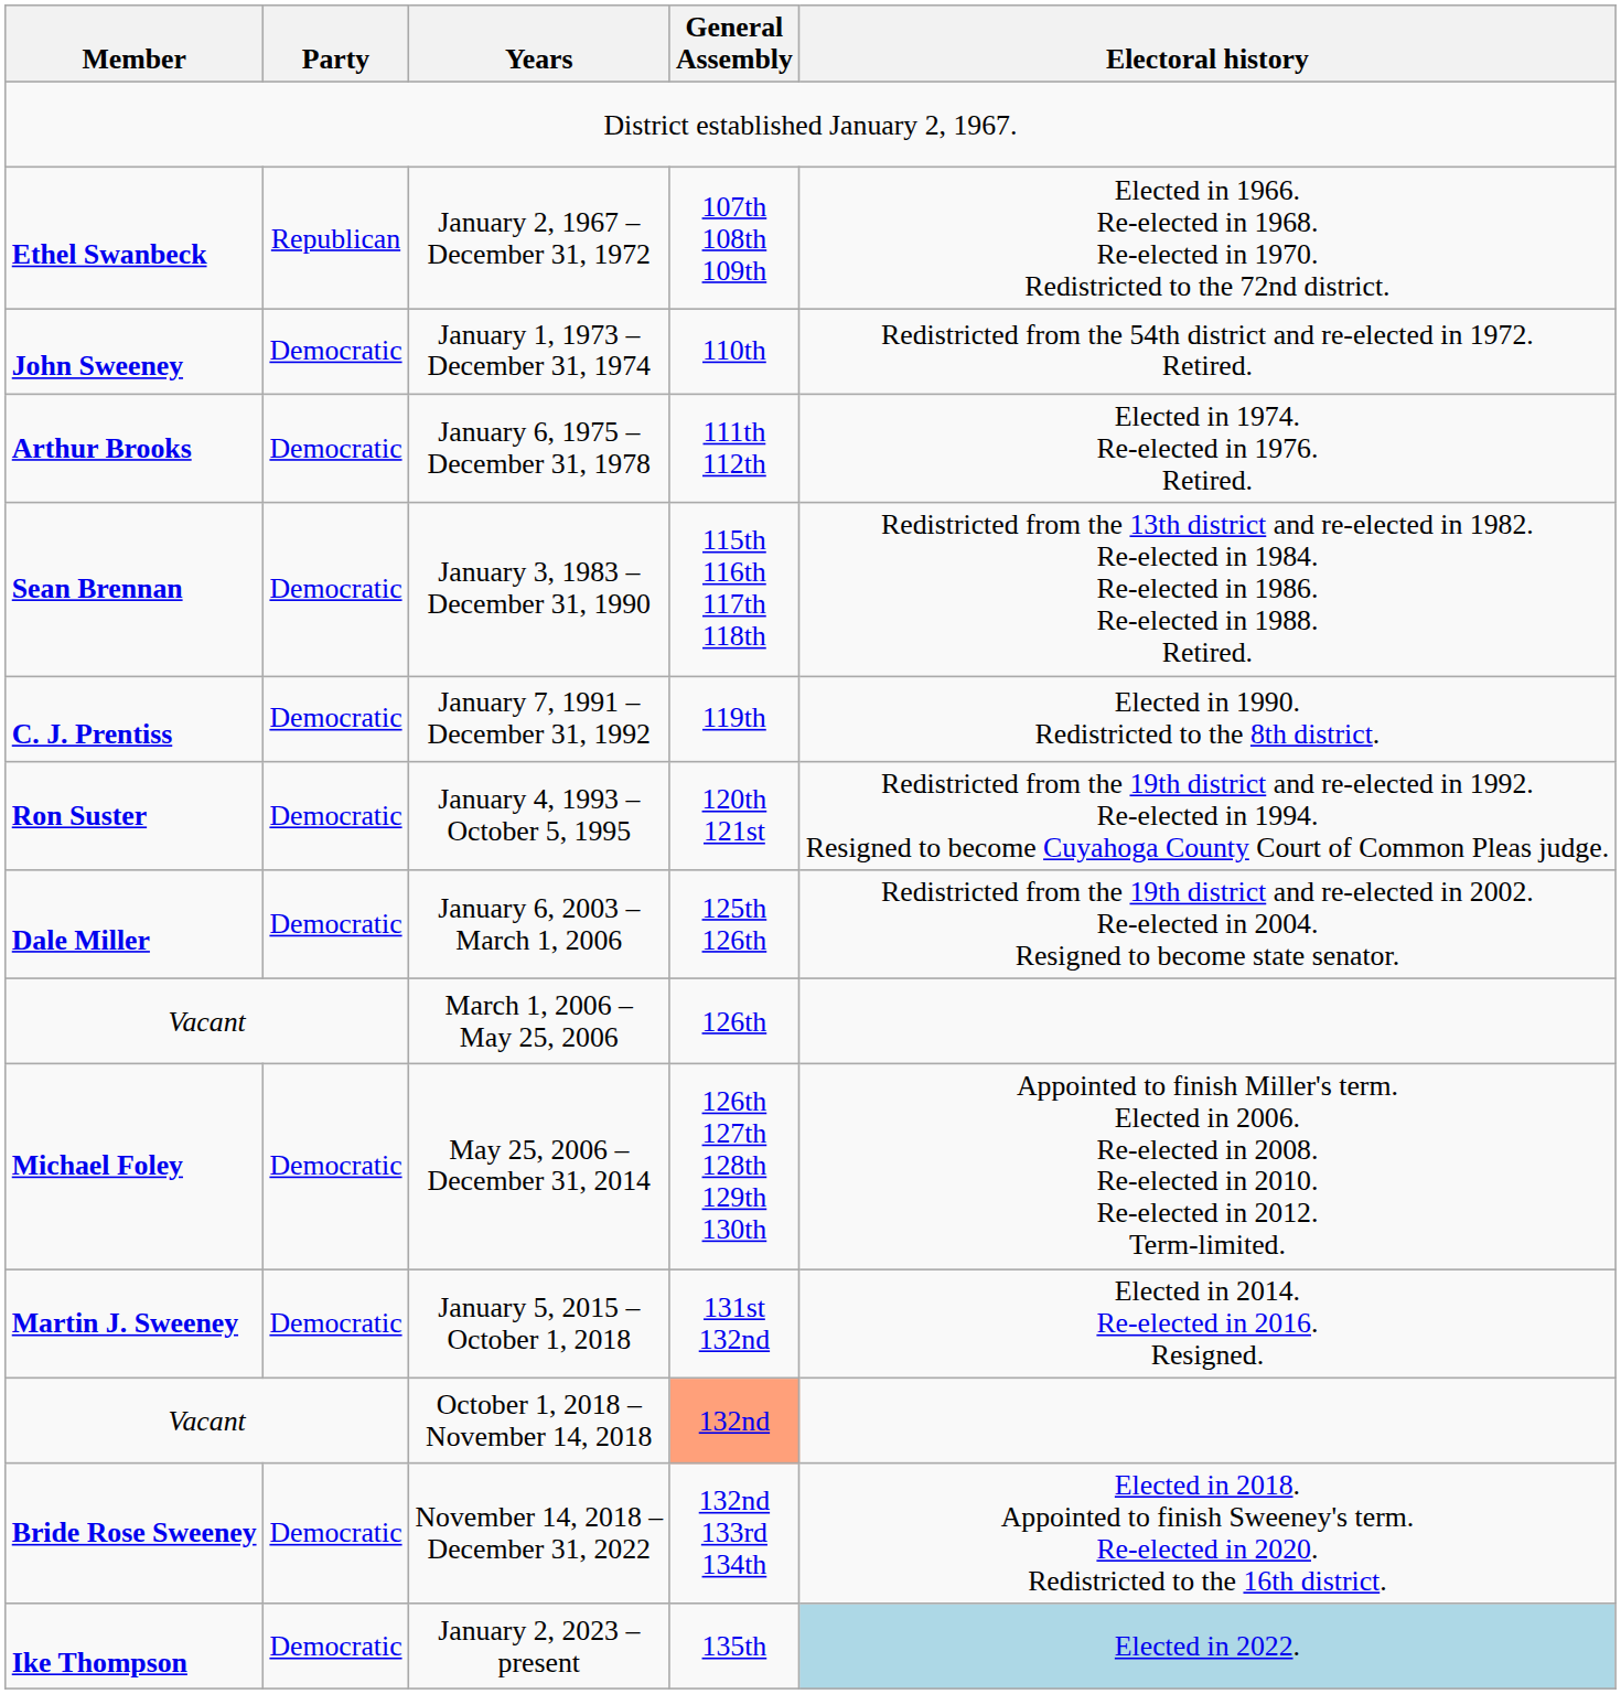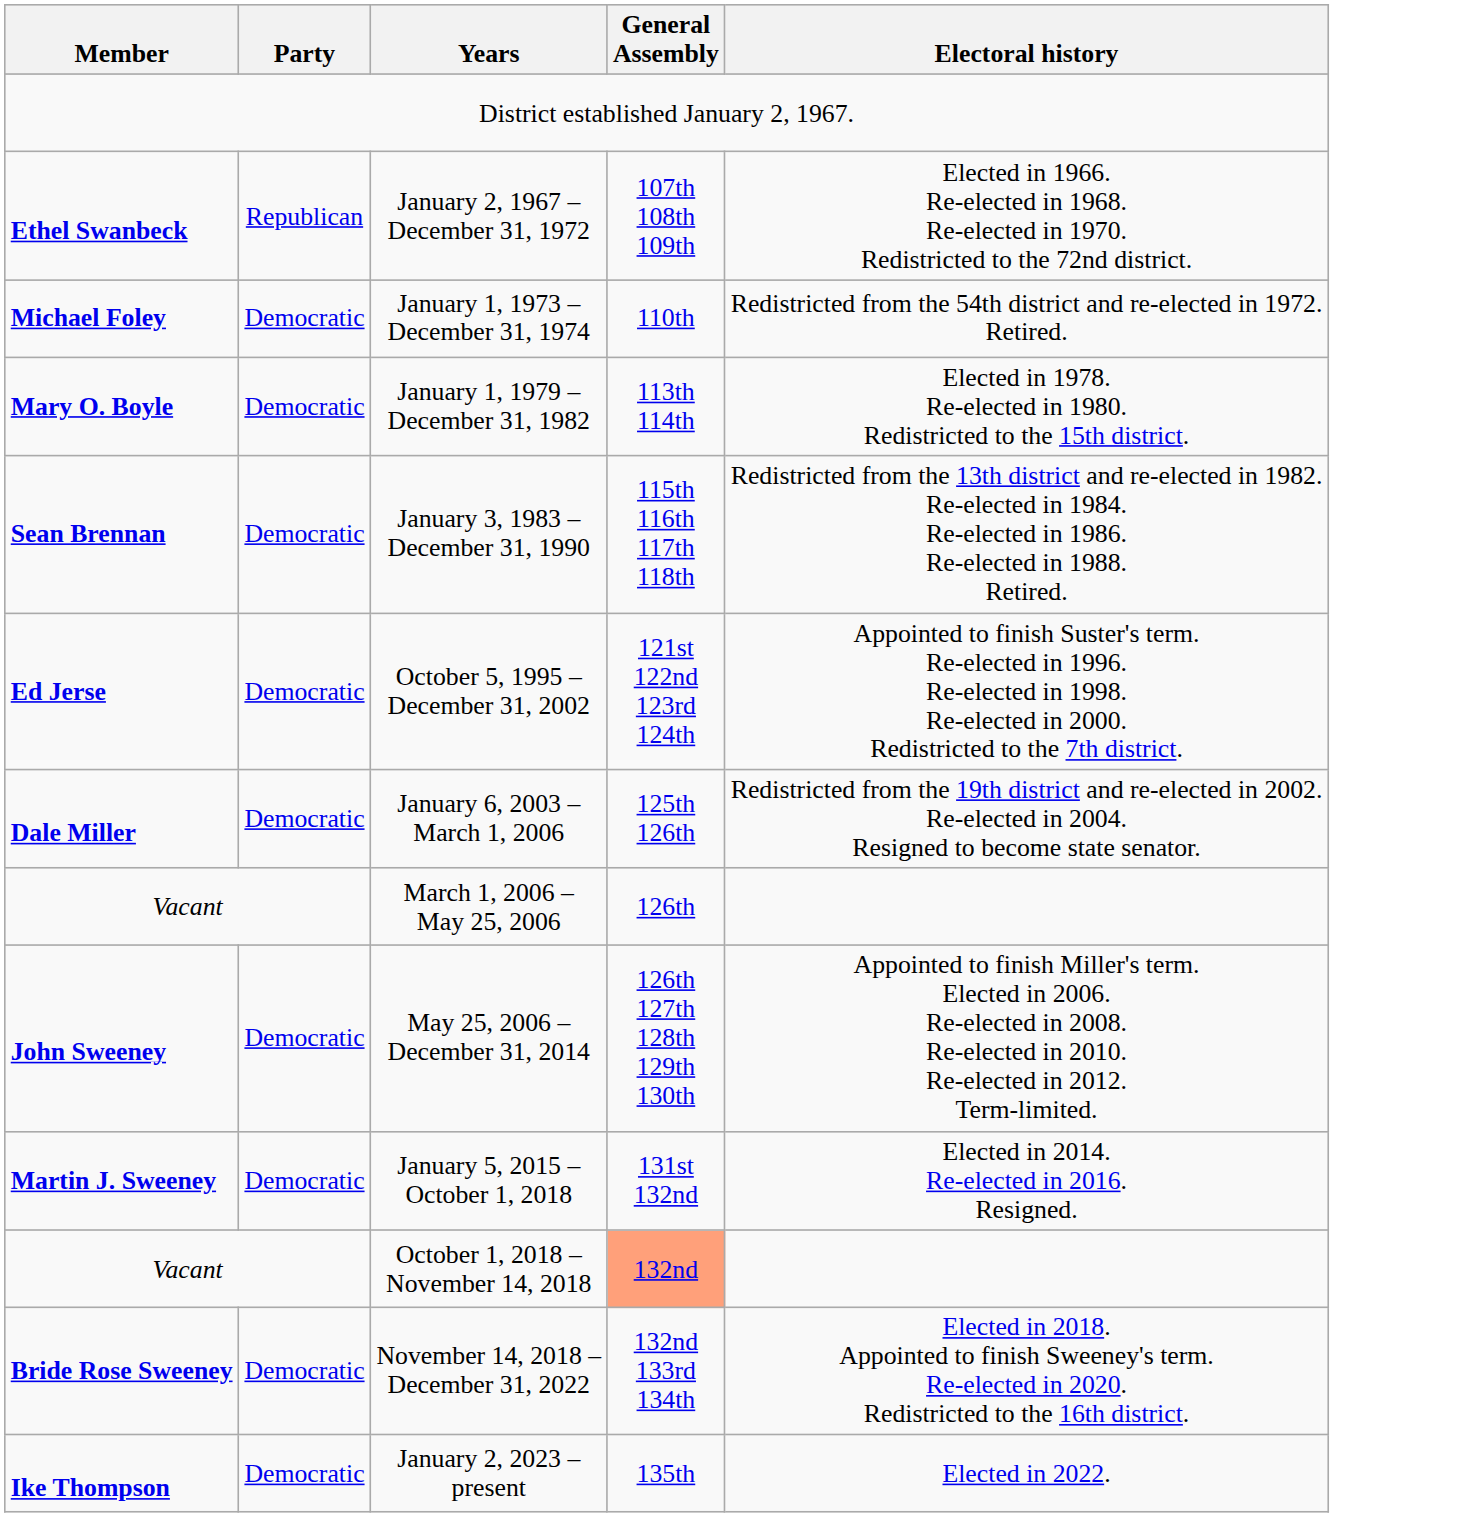 <table class=wikitable style="text-align:center">
 <tr valign=bottom>
 <th>Member</th>
 <th>Party</th>
 <th>Years</th>
 <th>General<br>Assembly</th>
 <th>Electoral history</th>
 </tr>
 <tr style="height:3em">
 <td colspan=5>District established January 2, 1967.</td>
 </tr>
 <tr style="height:3em">
 <td align=left><br><strong><a href='#'>Ethel Swanbeck</a></strong><br></td>
 <td><a href='#'>Republican</a></td>
 <td>January 2, 1967 –<br>December 31, 1972</td>
 <td><a href='#'>107th</a><br><a href='#'>108th</a><br><a href='#'>109th</a></td>
 <td>Elected in 1966.<br>Re-elected in 1968.<br>Re-elected in 1970.<br>Redistricted to the 72nd district.</td>
 </tr>
 <tr style="height:3em">
-<td align=left><br><strong><a href='#'>John Sweeney</a></strong><br></td>
+<td align=left><strong><a href='#'>Michael Foley</a></strong><br></td>
 <td><a href='#'>Democratic</a></td>
 <td>January 1, 1973 –<br>December 31, 1974</td>
 <td><a href='#'>110th</a></td>
 <td>Redistricted from the 54th district and re-elected in 1972.<br>Retired.</td>
 </tr>
 <tr style="height:3em">
-<td align=left><strong><a href='#'>Arthur Brooks</a></strong><br></td>
+<td align=left><strong><a href='#'>Mary O. Boyle</a></strong><br></td>
 <td><a href='#'>Democratic</a></td>
-<td>January 6, 1975 –<br>December 31, 1978</td>
-<td><a href='#'>111th</a><br><a href='#'>112th</a></td>
-<td>Elected in 1974.<br>Re-elected in 1976.<br>Retired.</td>
+<td>January 1, 1979 –<br>December 31, 1982</td>
+<td><a href='#'>113th</a><br><a href='#'>114th</a></td>
+<td>Elected in 1978.<br>Re-elected in 1980.<br>Redistricted to the <a href='#'>15th district</a>.</td>
 </tr>
 <tr style="height:3em">
 <td align=left><strong><a href='#'>Sean Brennan</a></strong><br></td>
 <td><a href='#'>Democratic</a></td>
 <td>January 3, 1983 –<br>December 31, 1990</td>
 <td><a href='#'>115th</a><br><a href='#'>116th</a><br><a href='#'>117th</a><br><a href='#'>118th</a></td>
 <td>Redistricted from the <a href='#'>13th district</a> and re-elected in 1982.<br>Re-elected in 1984.<br>Re-elected in 1986.<br>Re-elected in 1988.<br>Retired.</td>
 </tr>
 <tr style="height:3em">
-<td align=left><br><strong><a href='#'>C. J. Prentiss</a></strong><br></td>
+<td align=left><strong><a href='#'>Ed Jerse</a></strong><br></td>
 <td><a href='#'>Democratic</a></td>
-<td>January 7, 1991 –<br>December 31, 1992</td>
-<td><a href='#'>119th</a></td>
-<td>Elected in 1990.<br>Redistricted to the <a href='#'>8th district</a>.</td>
-</tr>
-<tr style="height:3em">
-<td align=left><strong><a href='#'>Ron Suster</a></strong><br></td>
-<td><a href='#'>Democratic</a></td>
-<td>January 4, 1993 –<br>October 5, 1995</td>
-<td><a href='#'>120th</a><br><a href='#'>121st</a></td>
-<td>Redistricted from the <a href='#'>19th district</a> and re-elected in 1992.<br>Re-elected in 1994.<br>Resigned to become <a href='#'>Cuyahoga County</a> Court of Common Pleas judge.</td>
+<td>October 5, 1995 –<br>December 31, 2002</td>
+<td><a href='#'>121st</a><br><a href='#'>122nd</a><br><a href='#'>123rd</a><br><a href='#'>124th</a></td>
+<td>Appointed to finish Suster's term.<br>Re-elected in 1996.<br>Re-elected in 1998.<br>Re-elected in 2000.<br>Redistricted to the <a href='#'>7th district</a>.</td>
 </tr>
 <tr style="height:3em">
 <td align=left><br><strong><a href='#'>Dale Miller</a></strong><br></td>
 <td><a href='#'>Democratic</a></td>
 <td>January 6, 2003 –<br>March 1, 2006</td>
 <td><a href='#'>125th</a><br><a href='#'>126th</a></td>
 <td>Redistricted from the <a href='#'>19th district</a> and re-elected in 2002.<br>Re-elected in 2004.<br>Resigned to become state senator.</td>
 </tr>
 <tr style="height:3em">
 <td colspan=2><em>Vacant</em></td>
 <td nowrap>March 1, 2006 –<br>May 25, 2006</td>
 <td><a href='#'>126th</a></td>
 <td></td>
 </tr>
 <tr style="height:3em">
-<td align=left><strong><a href='#'>Michael Foley</a></strong><br></td>
+<td align=left><br><strong><a href='#'>John Sweeney</a></strong><br></td>
 <td><a href='#'>Democratic</a></td>
 <td>May 25, 2006 –<br>December 31, 2014</td>
 <td><a href='#'>126th</a><br><a href='#'>127th</a><br><a href='#'>128th</a><br><a href='#'>129th</a><br><a href='#'>130th</a></td>
 <td>Appointed to finish Miller's term.<br>Elected in 2006.<br>Re-elected in 2008.<br>Re-elected in 2010.<br>Re-elected in 2012.<br>Term-limited.</td>
 </tr>
 <tr style="height:3em">
 <td align=left><strong><a href='#'>Martin J. Sweeney</a></strong><br></td>
 <td><a href='#'>Democratic</a></td>
 <td>January 5, 2015 –<br>October 1, 2018</td>
 <td><a href='#'>131st</a><br><a href='#'>132nd</a></td>
 <td>Elected in 2014.<br><a href='#'>Re-elected in 2016</a>.<br>Resigned.</td>
 </tr>
 <tr style="height:3em">
 <td colspan=2><em>Vacant</em></td>
 <td nowrap>October 1, 2018 –<br>November 14, 2018</td>
 <td style="background: lightsalmon;"><a href='#'>132nd</a></td>
 <td></td>
 </tr>
 <tr style="height:3em">
 <td align=left><strong><a href='#'>Bride Rose Sweeney</a></strong><br></td>
 <td><a href='#'>Democratic</a></td>
 <td>November 14, 2018 –<br>December 31, 2022</td>
 <td><a href='#'>132nd</a><br><a href='#'>133rd</a><br><a href='#'>134th</a></td>
 <td><a href='#'>Elected in 2018</a>.<br>Appointed to finish Sweeney's term.<br><a href='#'>Re-elected in 2020</a>.<br>Redistricted to the <a href='#'>16th district</a>.</td>
 </tr>
 <tr style="height:3em">
 <td align=left><br><strong><a href='#'>Ike Thompson</a></strong><br></td>
 <td><a href='#'>Democratic</a></td>
 <td>January 2, 2023 –<br>present</td>
 <td><a href='#'>135th</a></td>
-<td style="background: lightblue;"><a href='#'>Elected in 2022</a>.</td>
+<td><a href='#'>Elected in 2022</a>.</td>
 </tr>
 </table>
